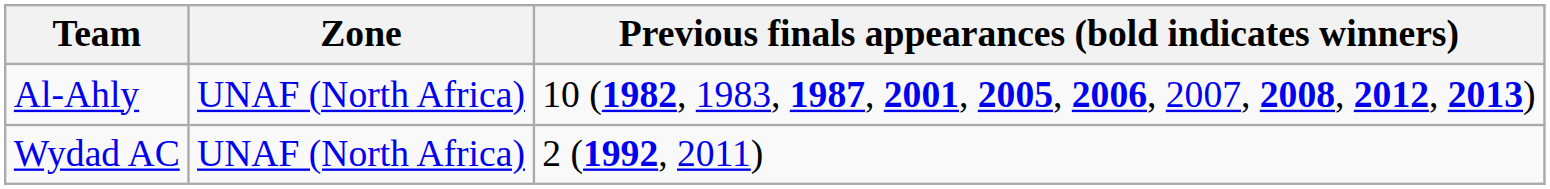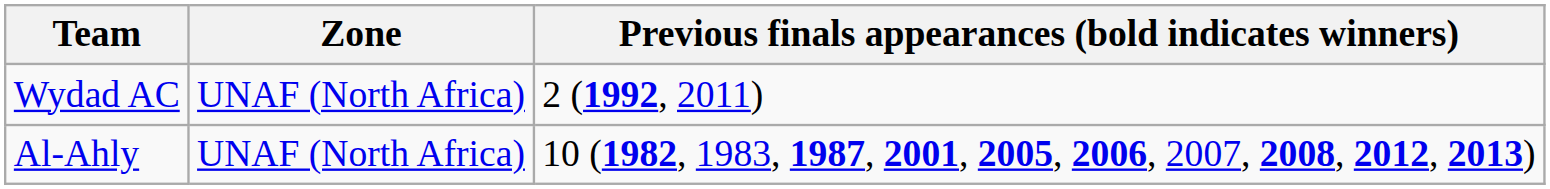 <table class="wikitable">
 <tr>
 <th>Team</th>
 <th>Zone</th>
 <th>Previous finals appearances (bold indicates winners)</th>
 </tr>
 <tr>
+<td> <a href='#'>Wydad AC</a></td>
+<td><a href='#'>UNAF (North Africa)</a></td>
+<td>2 (<strong><a href='#'>1992</a></strong>, <a href='#'>2011</a>)</td>
+</tr>
+<tr>
 <td> <a href='#'>Al-Ahly</a></td>
 <td><a href='#'>UNAF (North Africa)</a></td>
 <td>10 (<strong><a href='#'>1982</a></strong>, <a href='#'>1983</a>, <strong><a href='#'>1987</a></strong>, <strong><a href='#'>2001</a></strong>, <strong><a href='#'>2005</a></strong>, <strong><a href='#'>2006</a></strong>, <a href='#'>2007</a>, <strong><a href='#'>2008</a></strong>, <strong><a href='#'>2012</a></strong>, <strong><a href='#'>2013</a></strong>)</td>
 </tr>
-<tr>
-<td> <a href='#'>Wydad AC</a></td>
-<td><a href='#'>UNAF (North Africa)</a></td>
-<td>2 (<strong><a href='#'>1992</a></strong>, <a href='#'>2011</a>)</td>
-</tr>
 </table>
